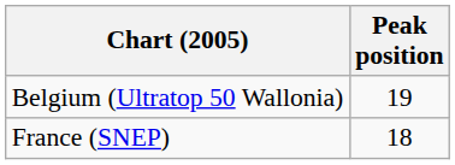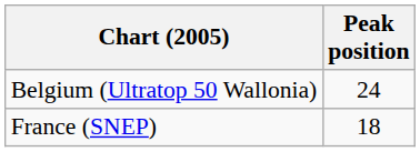 <table class="wikitable">
 <tr>
 <th>Chart (2005)</th>
 <th>Peak<br>position</th>
 </tr>
 <tr>
 <td>Belgium (<a href='#'>Ultratop 50</a> Wallonia)</td>
-<td align="center">19</td>
+<td align="center">24</td>
 </tr>
 <tr>
 <td>France (<a href='#'>SNEP</a>)</td>
 <td align="center">18</td>
 </tr>
 </table>
